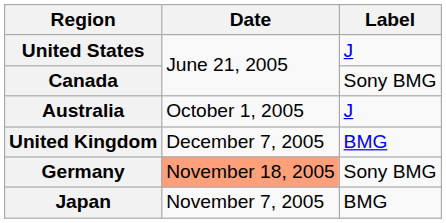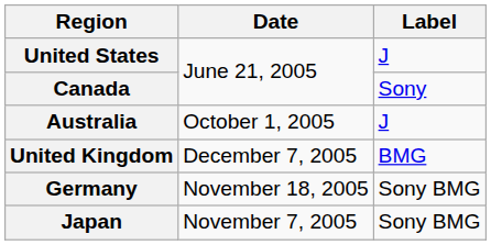 <table class="wikitable plainrowheaders">
 <tr>
 <th scope="col">Region</th>
 <th scope="col">Date</th>
 <th scope="col">Label</th>
 </tr>
 <tr>
 <th scope="row">United States</th>
 <td align="left" rowspan="2">June 21, 2005</td>
 <td align="left"><a href='#'>J</a></td>
 </tr>
 <tr>
 <th scope="row">Canada</th>
-<td align="left">Sony BMG</td>
+<td align="left"><a href='#'>Sony</a></td>
 </tr>
 <tr>
 <th scope="row">Australia</th>
 <td align="left">October 1, 2005</td>
 <td align="left"><a href='#'>J</a></td>
 </tr>
 <tr>
 <th scope="row">United Kingdom</th>
 <td align="left">December 7, 2005</td>
 <td align="left"><a href='#'>BMG</a></td>
 </tr>
 <tr>
 <th scope="row">Germany</th>
-<td align="left" style="background: lightsalmon;">November 18, 2005</td>
+<td align="left">November 18, 2005</td>
 <td align="left">Sony BMG</td>
 </tr>
 <tr>
 <th scope="row">Japan</th>
 <td align="left">November 7, 2005</td>
-<td align="left">BMG</td>
+<td align="left">Sony BMG</td>
 </tr>
 </table>
